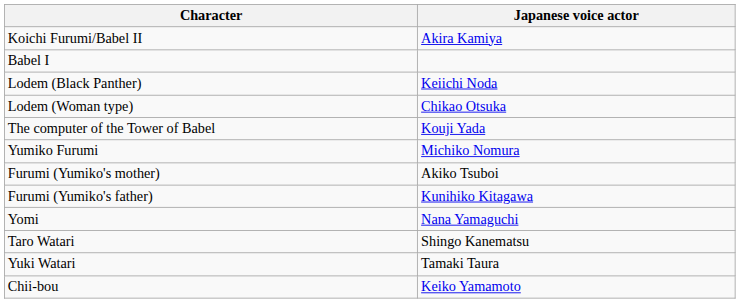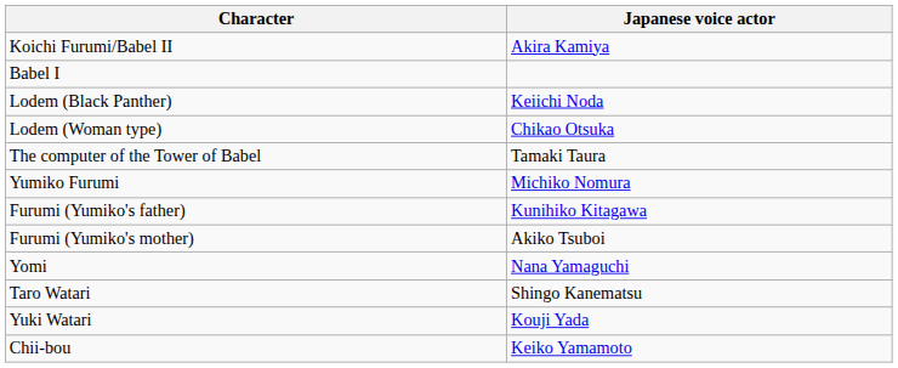 <table class="wikitable" | style="width:65%;">
 <tr>
 <th width=30%>Character</th>
 <th width=23%>Japanese voice actor</th>
 </tr>
 <tr>
 <td>Koichi Furumi/Babel II</td>
 <td><a href='#'>Akira Kamiya</a></td>
 </tr>
 <tr>
 <td>Babel I</td>
 <td></td>
 </tr>
 <tr>
 <td>Lodem (Black Panther)</td>
 <td><a href='#'>Keiichi Noda</a></td>
 </tr>
 <tr>
 <td>Lodem (Woman type)</td>
 <td><a href='#'>Chikao Otsuka</a></td>
 </tr>
 <tr>
 <td>The computer of the Tower of Babel</td>
-<td><a href='#'>Kouji Yada</a></td>
+<td>Tamaki Taura</td>
 </tr>
 <tr>
 <td>Yumiko Furumi</td>
 <td><a href='#'>Michiko Nomura</a></td>
 </tr>
 <tr>
+<td>Furumi (Yumiko's father)</td>
+<td><a href='#'>Kunihiko Kitagawa</a></td>
+</tr>
+<tr>
 <td>Furumi (Yumiko's mother)</td>
 <td>Akiko Tsuboi</td>
-</tr>
-<tr>
-<td>Furumi (Yumiko's father)</td>
-<td><a href='#'>Kunihiko Kitagawa</a></td>
 </tr>
 <tr>
 <td>Yomi</td>
 <td><a href='#'>Nana Yamaguchi</a></td>
 </tr>
 <tr>
 <td>Taro Watari</td>
 <td>Shingo Kanematsu</td>
 </tr>
 <tr>
 <td>Yuki Watari</td>
-<td>Tamaki Taura</td>
+<td><a href='#'>Kouji Yada</a></td>
 </tr>
 <tr>
 <td>Chii-bou</td>
 <td><a href='#'>Keiko Yamamoto</a></td>
 </tr>
 </table>
